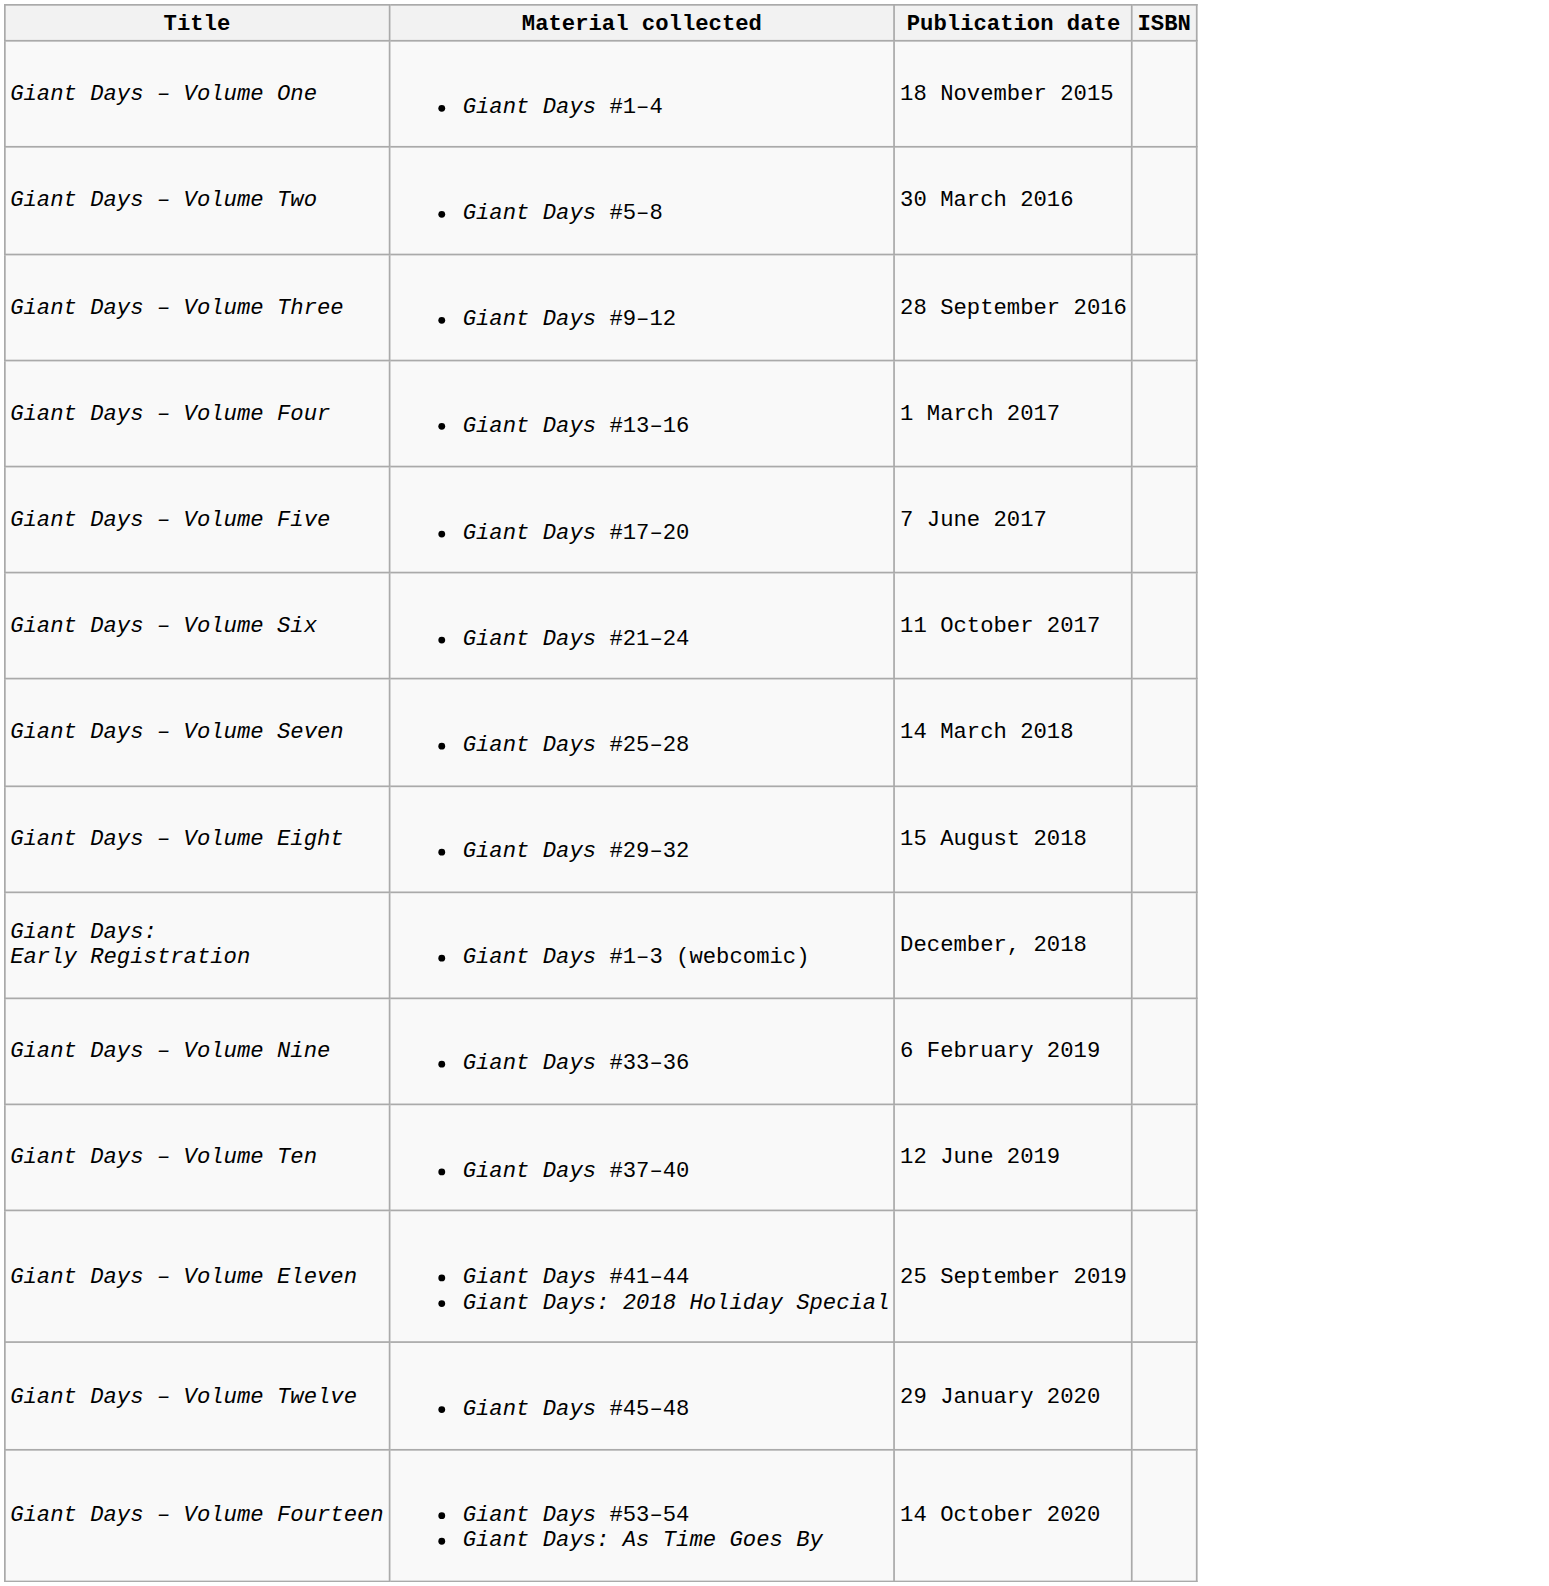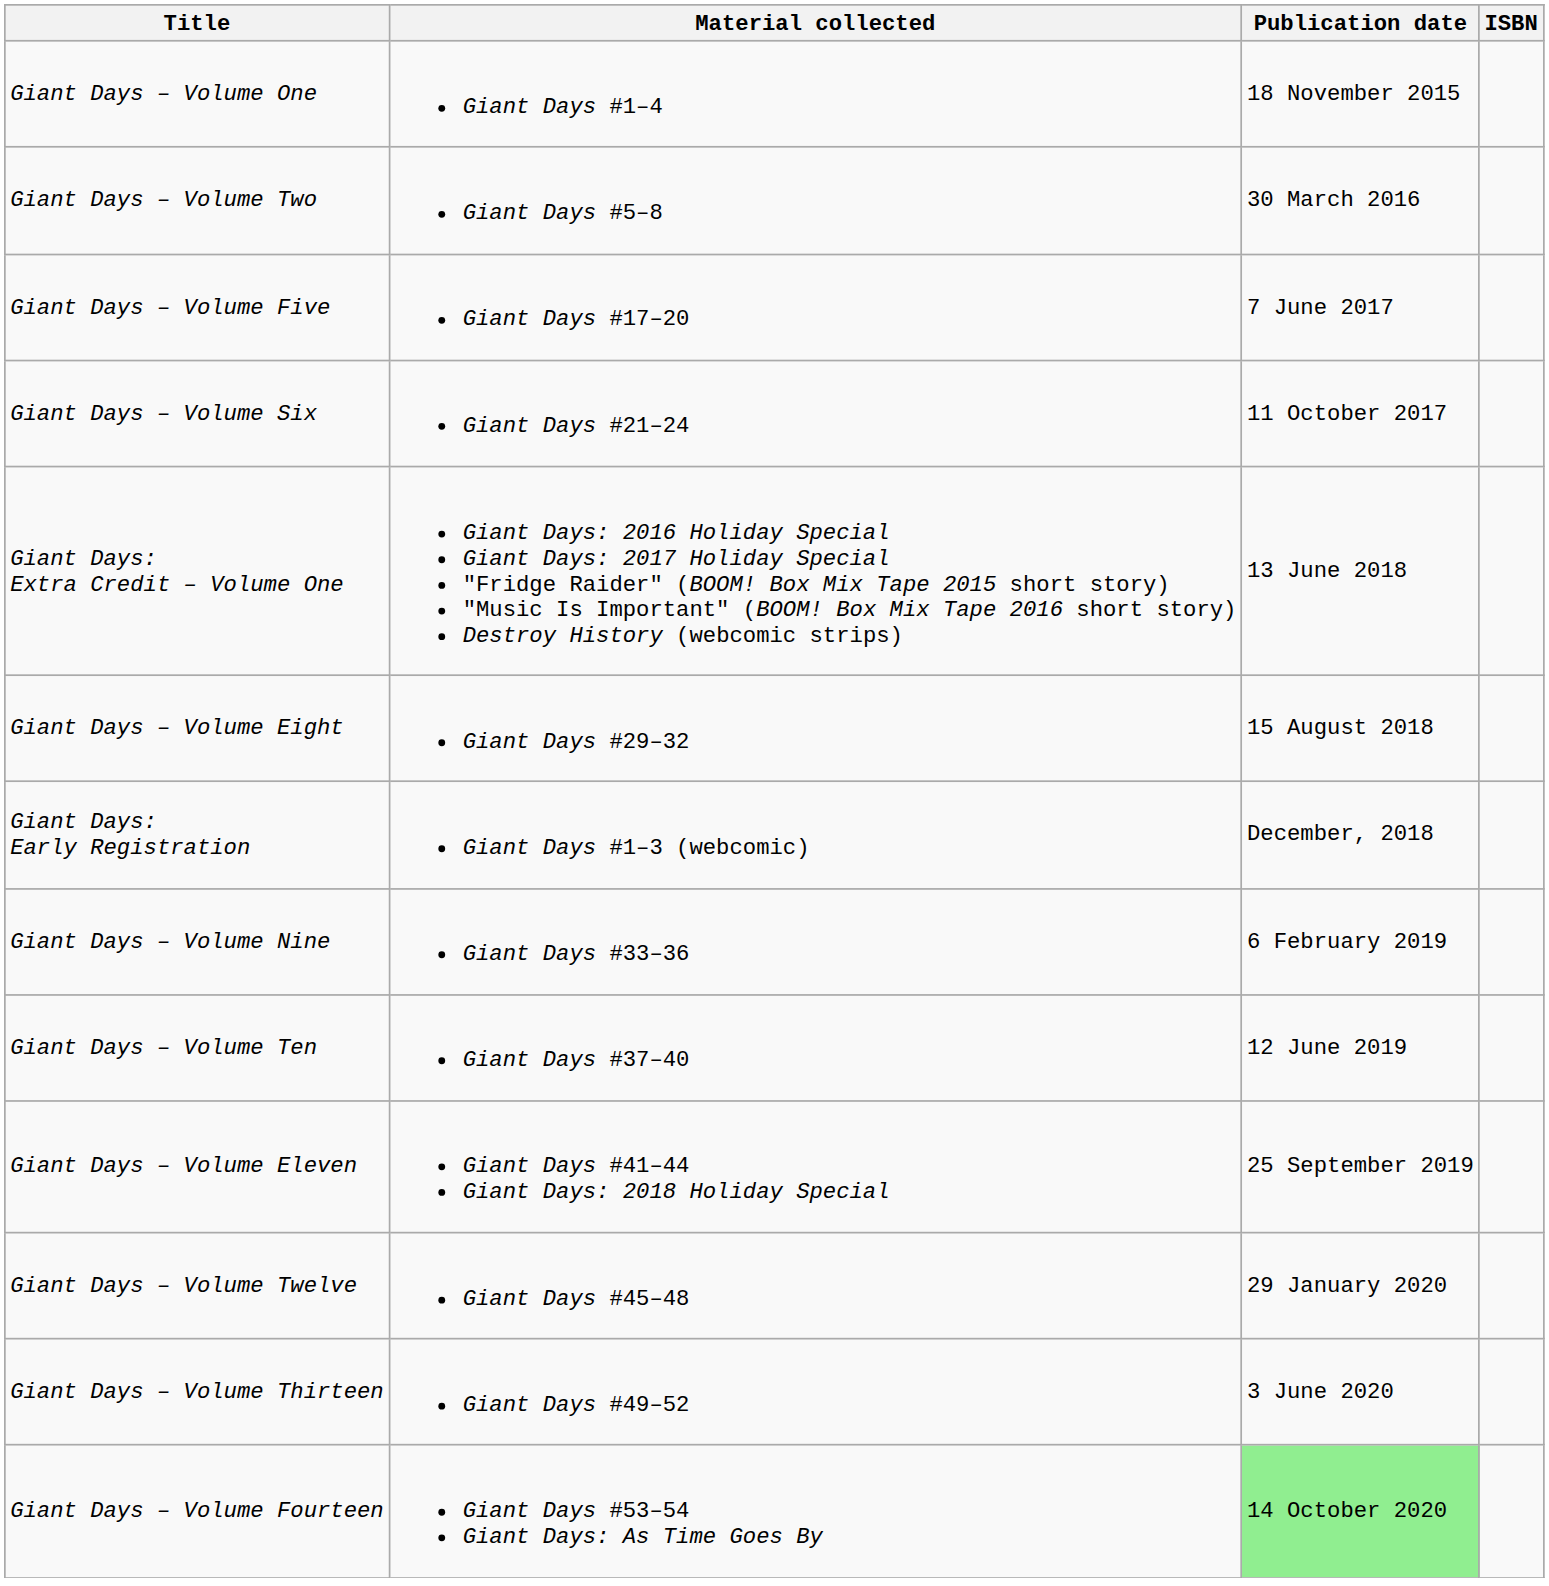 <table class="wikitable">
 <tr>
 <th>Title</th>
 <th>Material collected</th>
 <th>Publication date</th>
 <th>ISBN</th>
 </tr>
 <tr>
 <td><em>Giant Days – Volume One</em></td>
 <td><br><ul><li><em>Giant Days</em> #1–4</li></ul></td>
 <td>18 November 2015</td>
 <td></td>
 </tr>
 <tr>
 <td><em>Giant Days – Volume Two</em></td>
 <td><br><ul><li><em>Giant Days</em> #5–8</li></ul></td>
 <td>30 March 2016</td>
 <td></td>
 </tr>
 <tr>
-<td><em>Giant Days – Volume Three</em></td>
-<td><br><ul><li><em>Giant Days</em> #9–12</li></ul></td>
-<td>28 September 2016</td>
-<td></td>
-</tr>
-<tr>
-<td><em>Giant Days – Volume Four</em></td>
-<td><br><ul><li><em>Giant Days</em> #13–16</li></ul></td>
-<td>1 March 2017</td>
-<td></td>
-</tr>
-<tr>
 <td><em>Giant Days – Volume Five</em></td>
 <td><br><ul><li><em>Giant Days</em> #17–20</li></ul></td>
 <td>7 June 2017</td>
 <td></td>
 </tr>
 <tr>
 <td><em>Giant Days – Volume Six</em></td>
 <td><br><ul><li><em>Giant Days</em> #21–24</li></ul></td>
 <td>11 October 2017</td>
 <td></td>
 </tr>
 <tr>
-<td><em>Giant Days – Volume Seven</em></td>
-<td><br><ul><li><em>Giant Days</em> #25–28</li></ul></td>
-<td>14 March 2018</td>
+<td><em>Giant Days:<br>Extra Credit – Volume One</em></td>
+<td><br><ul><li><em>Giant Days: 2016 Holiday Special</em></li><li><em>Giant Days: 2017 Holiday Special</em></li><li>"Fridge Raider" (<em>BOOM! Box Mix Tape 2015</em> short story)</li><li>"Music Is Important" (<em>BOOM! Box Mix Tape 2016</em> short story)</li><li><em>Destroy History</em> (webcomic strips)</li></ul></td>
+<td>13 June 2018</td>
 <td></td>
 </tr>
 <tr>
 <td><em>Giant Days – Volume Eight</em></td>
 <td><br><ul><li><em>Giant Days</em> #29–32</li></ul></td>
 <td>15 August 2018</td>
 <td></td>
 </tr>
 <tr>
 <td><em>Giant Days:<br>Early Registration</em></td>
 <td><br><ul><li><em>Giant Days</em> #1–3 (webcomic)</li></ul></td>
 <td>December, 2018</td>
 <td></td>
 </tr>
 <tr>
 <td><em>Giant Days – Volume Nine</em></td>
 <td><br><ul><li><em>Giant Days</em> #33–36</li></ul></td>
 <td>6 February 2019</td>
 <td></td>
 </tr>
 <tr>
 <td><em>Giant Days – Volume Ten</em></td>
 <td><br><ul><li><em>Giant Days</em> #37–40</li></ul></td>
 <td>12 June 2019</td>
 <td></td>
 </tr>
 <tr>
 <td><em>Giant Days – Volume Eleven</em></td>
 <td><br><ul><li><em>Giant Days</em> #41–44</li><li><em>Giant Days: 2018 Holiday Special</em></li></ul></td>
 <td>25 September 2019</td>
 <td></td>
 </tr>
 <tr>
 <td><em>Giant Days – Volume Twelve</em></td>
 <td><br><ul><li><em>Giant Days</em> #45–48</li></ul></td>
 <td>29 January 2020</td>
 <td></td>
 </tr>
 <tr>
+<td><em>Giant Days – Volume Thirteen</em></td>
+<td><br><ul><li><em>Giant Days</em> #49–52</li></ul></td>
+<td>3 June 2020</td>
+<td></td>
+</tr>
+<tr>
 <td><em>Giant Days – Volume Fourteen</em></td>
 <td><br><ul><li><em>Giant Days</em> #53–54</li><li><em>Giant Days: As Time Goes By</em></li></ul></td>
-<td>14 October 2020</td>
+<td style="background: lightgreen;">14 October 2020</td>
 <td></td>
 </tr>
 </table>
